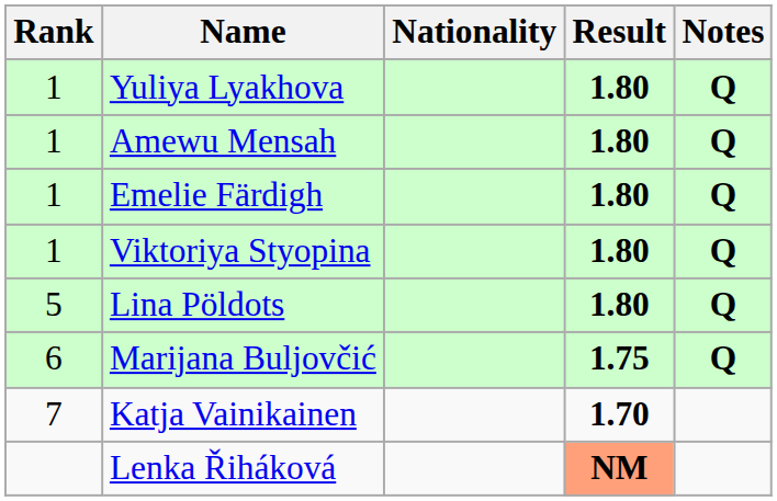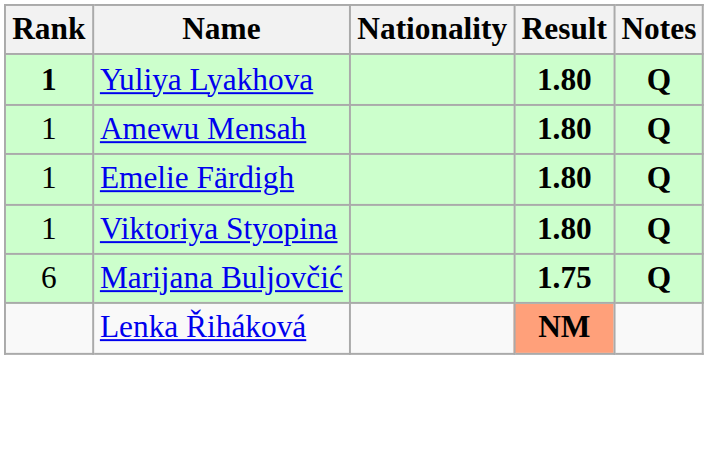 <table class="wikitable sortable" style="text-align:center">
 <tr>
 <th>Rank</th>
 <th>Name</th>
 <th>Nationality</th>
 <th>Result</th>
 <th>Notes</th>
 </tr>
 <tr bgcolor=ccffcc>
-<td>1</td>
+<td><strong>1</strong></td>
 <td align=left><a href='#'>Yuliya Lyakhova</a></td>
 <td align=left></td>
 <td><strong>1.80</strong></td>
 <td><strong>Q</strong></td>
 </tr>
 <tr bgcolor=ccffcc>
 <td>1</td>
 <td align=left><a href='#'>Amewu Mensah</a></td>
 <td align=left></td>
 <td><strong>1.80</strong></td>
 <td><strong>Q</strong></td>
 </tr>
 <tr bgcolor=ccffcc>
 <td>1</td>
 <td align=left><a href='#'>Emelie Färdigh</a></td>
 <td align=left></td>
 <td><strong>1.80</strong></td>
 <td><strong>Q</strong></td>
 </tr>
 <tr bgcolor=ccffcc>
 <td>1</td>
 <td align=left><a href='#'>Viktoriya Styopina</a></td>
 <td align=left></td>
 <td><strong>1.80</strong></td>
 <td><strong>Q</strong></td>
 </tr>
 <tr bgcolor=ccffcc>
-<td>5</td>
-<td align=left><a href='#'>Lina Pöldots</a></td>
-<td align=left></td>
-<td><strong>1.80</strong></td>
-<td><strong>Q</strong></td>
-</tr>
-<tr bgcolor=ccffcc>
 <td>6</td>
 <td align=left><a href='#'>Marijana Buljovčić</a></td>
 <td align=left></td>
 <td><strong>1.75</strong></td>
 <td><strong>Q</strong></td>
-</tr>
-<tr>
-<td>7</td>
-<td align=left><a href='#'>Katja Vainikainen</a></td>
-<td align=left></td>
-<td><strong>1.70</strong></td>
-<td></td>
 </tr>
 <tr>
 <td></td>
 <td align=left><a href='#'>Lenka Řiháková</a></td>
 <td align=left></td>
 <td style="background: lightsalmon;"><strong>NM</strong></td>
 <td></td>
 </tr>
 </table>
